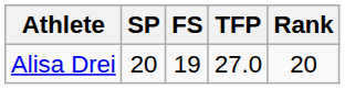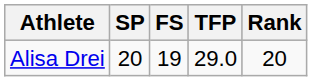 <table class="wikitable" style="font-size:90%">
 <tr>
 <th>Athlete</th>
 <th>SP</th>
 <th>FS</th>
 <th>TFP</th>
 <th>Rank</th>
 </tr>
 <tr align=center>
 <td align=left><a href='#'>Alisa Drei</a></td>
 <td>20</td>
 <td>19</td>
-<td>27.0</td>
+<td>29.0</td>
 <td>20</td>
 </tr>
 </table>
